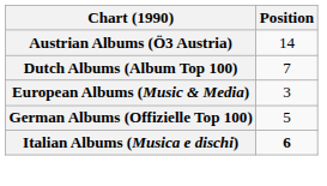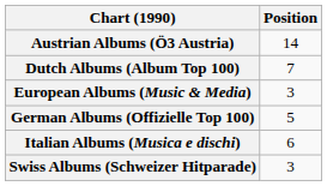 <table class="wikitable sortable plainrowheaders" style="text-align:center">
 <tr>
 <th scope="col">Chart (1990)</th>
 <th scope="col">Position</th>
 </tr>
 <tr>
 <th scope="row">Austrian Albums (Ö3 Austria)</th>
 <td>14</td>
 </tr>
 <tr>
 <th scope="row">Dutch Albums (Album Top 100)</th>
 <td>7</td>
 </tr>
 <tr>
 <th scope="row">European Albums (<em>Music & Media</em>)</th>
 <td>3</td>
 </tr>
 <tr>
 <th scope="row">German Albums (Offizielle Top 100)</th>
 <td>5</td>
 </tr>
 <tr>
 <th scope="row">Italian Albums (<em>Musica e dischi</em>)</th>
-<td><strong>6</strong></td>
+<td>6</td>
+</tr>
+<tr>
+<th scope="row">Swiss Albums (Schweizer Hitparade)</th>
+<td>3</td>
 </tr>
 </table>
